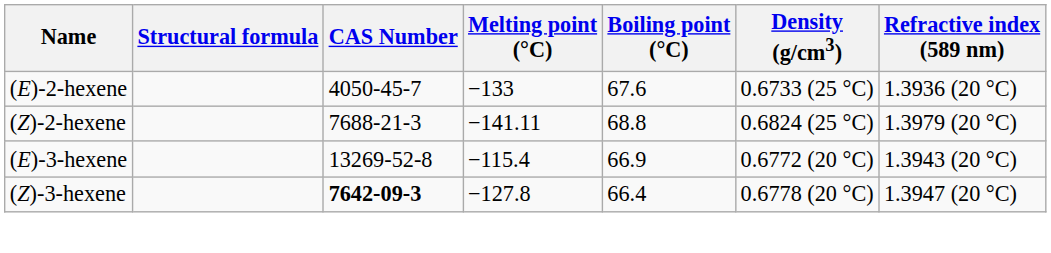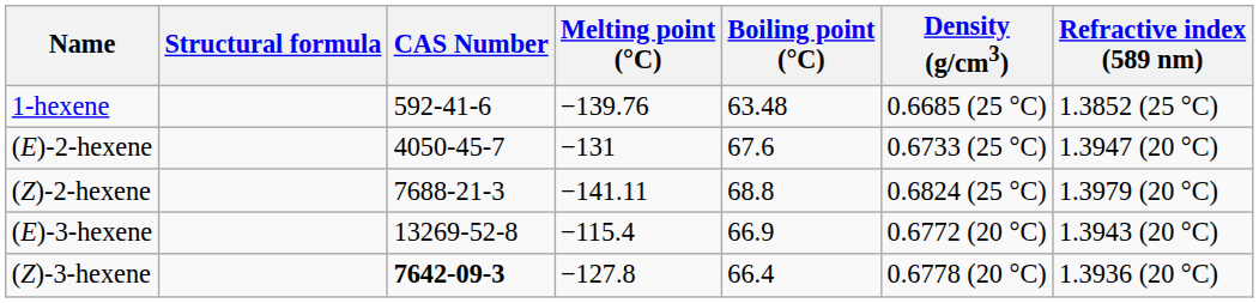 <table class="wikitable sortable">
 <tr>
 <th>Name</th>
 <th><a href='#'>Structural formula</a></th>
 <th><a href='#'>CAS Number</a></th>
 <th><a href='#'>Melting point</a><br>(°C)</th>
 <th><a href='#'>Boiling point</a><br>(°C)</th>
 <th><a href='#'>Density</a><br>(g/cm<sup>3</sup>)</th>
 <th><a href='#'>Refractive index</a><br>(589 nm)</th>
 </tr>
 <tr>
+<td><a href='#'>1-hexene</a></td>
+<td></td>
+<td>592-41-6</td>
+<td>−139.76</td>
+<td>63.48</td>
+<td>0.6685 (25 °C)</td>
+<td>1.3852 (25 °C)</td>
+</tr>
+<tr>
 <td>(<em>E</em>)-2-hexene</td>
 <td></td>
 <td>4050-45-7</td>
-<td>−133</td>
+<td>−131</td>
 <td>67.6</td>
 <td>0.6733 (25 °C)</td>
-<td>1.3936 (20 °C)</td>
+<td>1.3947 (20 °C)</td>
 </tr>
 <tr>
 <td>(<em>Z</em>)-2-hexene</td>
 <td></td>
 <td>7688-21-3</td>
 <td>−141.11</td>
 <td>68.8</td>
 <td>0.6824 (25 °C)</td>
 <td>1.3979 (20 °C)</td>
 </tr>
 <tr>
 <td>(<em>E</em>)-3-hexene</td>
 <td></td>
 <td>13269-52-8</td>
 <td>−115.4</td>
 <td>66.9</td>
 <td>0.6772 (20 °C)</td>
 <td>1.3943 (20 °C)</td>
 </tr>
 <tr>
 <td>(<em>Z</em>)-3-hexene</td>
 <td></td>
 <td><strong>7642-09-3</strong></td>
 <td>−127.8</td>
 <td>66.4</td>
 <td>0.6778 (20 °C)</td>
-<td>1.3947 (20 °C)</td>
+<td>1.3936 (20 °C)</td>
 </tr>
 </table>
